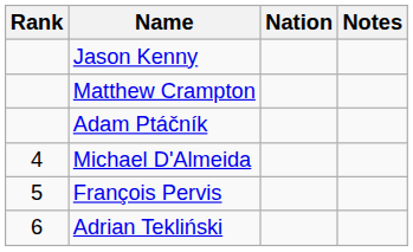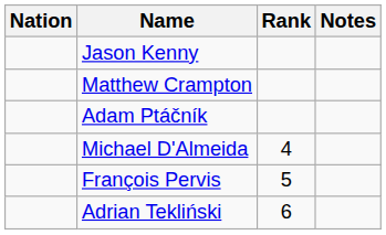 <table class="wikitable sortable" style="text-align:center">
 <tr>
+<th>Nation</th>
+<th>Name</th>
 <th>Rank</th>
-<th>Name</th>
-<th>Nation</th>
 <th>Notes</th>
 </tr>
 <tr>
+<td align=left></td>
+<td align=left><a href='#'>Jason Kenny</a></td>
 <td></td>
-<td align=left><a href='#'>Jason Kenny</a></td>
-<td align=left></td>
 <td></td>
 </tr>
 <tr>
+<td align=left></td>
+<td align=left><a href='#'>Matthew Crampton</a></td>
 <td></td>
-<td align=left><a href='#'>Matthew Crampton</a></td>
-<td align=left></td>
 <td></td>
 </tr>
 <tr>
+<td align=left></td>
+<td align=left><a href='#'>Adam Ptáčník</a></td>
 <td></td>
-<td align=left><a href='#'>Adam Ptáčník</a></td>
-<td align=left></td>
 <td></td>
 </tr>
 <tr>
+<td align=left></td>
+<td align=left><a href='#'>Michael D'Almeida</a></td>
 <td>4</td>
-<td align=left><a href='#'>Michael D'Almeida</a></td>
-<td align=left></td>
 <td></td>
 </tr>
 <tr>
+<td align=left></td>
+<td align=left><a href='#'>François Pervis</a></td>
 <td>5</td>
-<td align=left><a href='#'>François Pervis</a></td>
-<td align=left></td>
 <td></td>
 </tr>
 <tr>
+<td align=left></td>
+<td align=left><a href='#'>Adrian Tekliński</a></td>
 <td>6</td>
-<td align=left><a href='#'>Adrian Tekliński</a></td>
-<td align=left></td>
 <td></td>
 </tr>
 </table>
